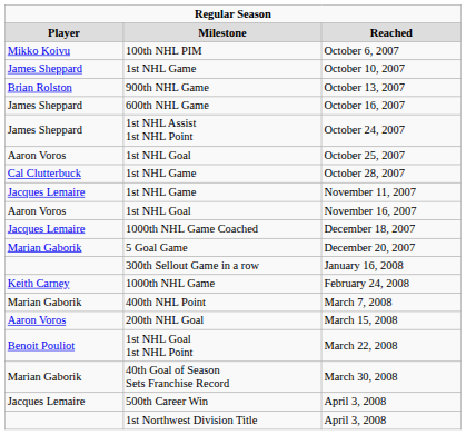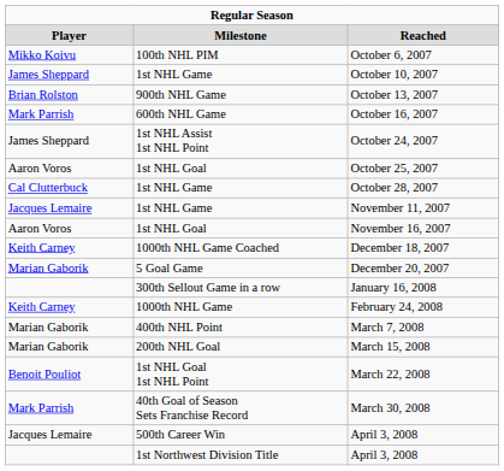 <table class="wikitable" width="50%">
 <tr>
 <td colspan="10" align="center"><strong>Regular Season</strong></td>
 </tr>
 <tr align="center"  bgcolor="#dddddd">
 <td><strong>Player</strong></td>
 <td><strong>Milestone</strong></td>
 <td><strong>Reached</strong></td>
 </tr>
 <tr>
 <td><a href='#'>Mikko Koivu</a></td>
 <td>100th NHL PIM</td>
 <td>October 6, 2007</td>
 </tr>
 <tr>
 <td><a href='#'>James Sheppard</a></td>
 <td>1st NHL Game</td>
 <td>October 10, 2007</td>
 </tr>
 <tr>
 <td><a href='#'>Brian Rolston</a></td>
 <td>900th NHL Game</td>
 <td>October 13, 2007</td>
 </tr>
 <tr>
-<td>James Sheppard</td>
+<td><a href='#'>Mark Parrish</a></td>
 <td>600th NHL Game</td>
 <td>October 16, 2007</td>
 </tr>
 <tr>
 <td>James Sheppard</td>
 <td>1st NHL Assist<br>1st NHL Point</td>
 <td>October 24, 2007</td>
 </tr>
 <tr>
 <td>Aaron Voros</td>
 <td>1st NHL Goal</td>
 <td>October 25, 2007</td>
 </tr>
 <tr>
 <td><a href='#'>Cal Clutterbuck</a></td>
 <td>1st NHL Game</td>
 <td>October 28, 2007</td>
 </tr>
 <tr>
 <td><a href='#'>Jacques Lemaire</a></td>
 <td>1st NHL Game</td>
 <td>November 11, 2007</td>
 </tr>
 <tr>
 <td>Aaron Voros</td>
 <td>1st NHL Goal</td>
 <td>November 16, 2007</td>
 </tr>
 <tr>
-<td><a href='#'>Jacques Lemaire</a></td>
+<td><a href='#'>Keith Carney</a></td>
 <td>1000th NHL Game Coached</td>
 <td>December 18, 2007</td>
 </tr>
 <tr>
 <td><a href='#'>Marian Gaborik</a></td>
 <td>5 Goal Game</td>
 <td>December 20, 2007</td>
 </tr>
 <tr>
 <td></td>
 <td>300th Sellout Game in a row</td>
 <td>January 16, 2008</td>
 </tr>
 <tr>
 <td><a href='#'>Keith Carney</a></td>
 <td>1000th NHL Game</td>
 <td>February 24, 2008</td>
 </tr>
 <tr>
 <td>Marian Gaborik</td>
 <td>400th NHL Point</td>
 <td>March 7, 2008</td>
 </tr>
 <tr>
-<td><a href='#'>Aaron Voros</a></td>
+<td>Marian Gaborik</td>
 <td>200th NHL Goal</td>
 <td>March 15, 2008</td>
 </tr>
 <tr>
 <td><a href='#'>Benoit Pouliot</a></td>
 <td>1st NHL Goal<br>1st NHL Point</td>
 <td>March 22, 2008</td>
 </tr>
 <tr>
-<td>Marian Gaborik</td>
+<td><a href='#'>Mark Parrish</a></td>
 <td>40th Goal of Season<br>Sets Franchise Record</td>
 <td>March 30, 2008</td>
 </tr>
 <tr>
 <td>Jacques Lemaire</td>
 <td>500th Career Win</td>
 <td>April 3, 2008</td>
 </tr>
 <tr>
 <td></td>
 <td>1st Northwest Division Title</td>
 <td>April 3, 2008</td>
 </tr>
 </table>
